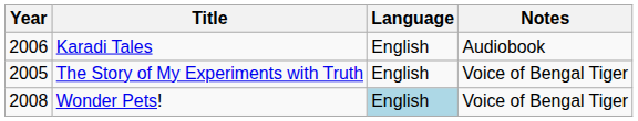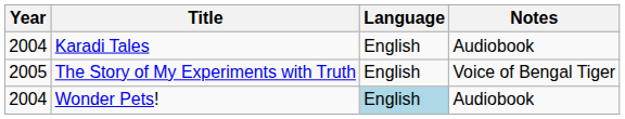 <table class="wikitable">
 <tr>
 <th>Year</th>
 <th>Title</th>
 <th>Language</th>
 <th>Notes</th>
 </tr>
 <tr>
-<td>2006</td>
+<td>2004</td>
 <td><a href='#'>Karadi Tales</a></td>
 <td>English</td>
 <td>Audiobook</td>
 </tr>
 <tr>
 <td>2005</td>
 <td><a href='#'>The Story of My Experiments with Truth</a></td>
 <td>English</td>
 <td>Voice of Bengal Tiger</td>
 </tr>
 <tr>
-<td>2008</td>
+<td>2004</td>
 <td><a href='#'>Wonder Pets</a>!</td>
 <td style="background: lightblue;">English</td>
-<td>Voice of Bengal Tiger</td>
+<td>Audiobook</td>
 </tr>
 </table>
